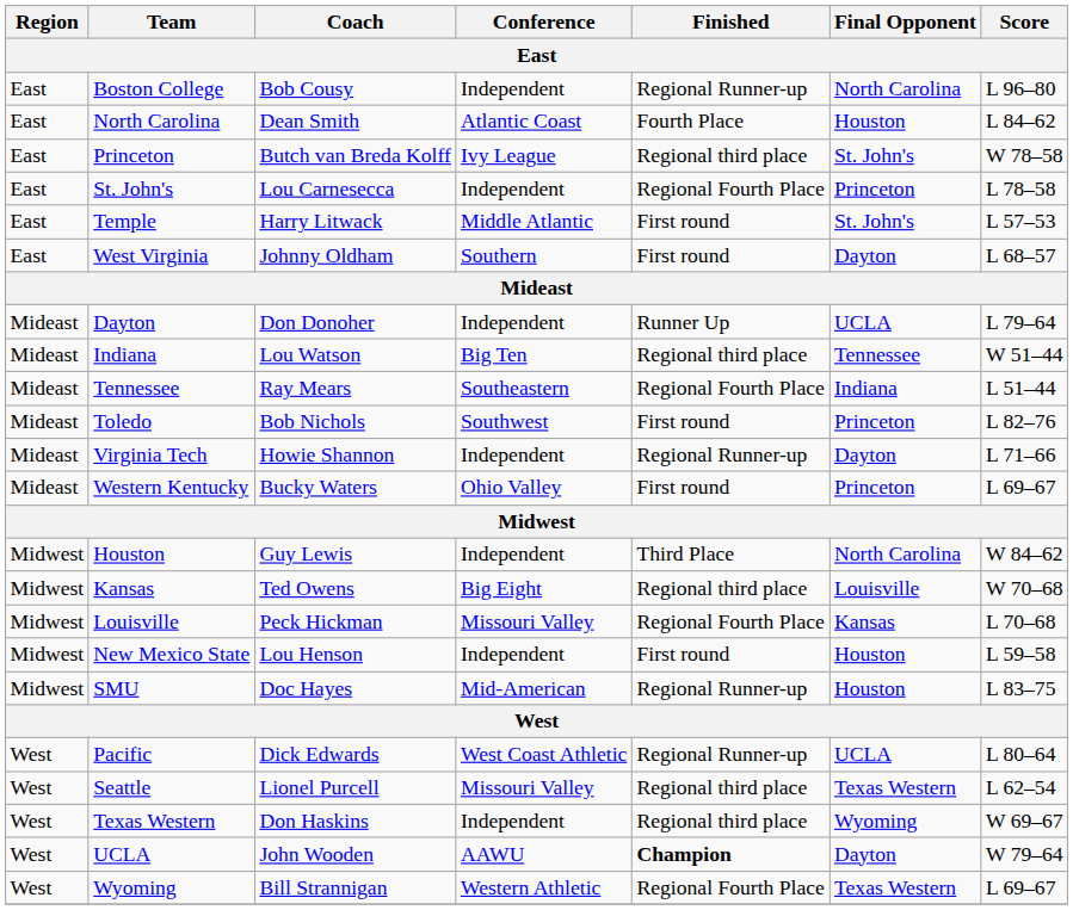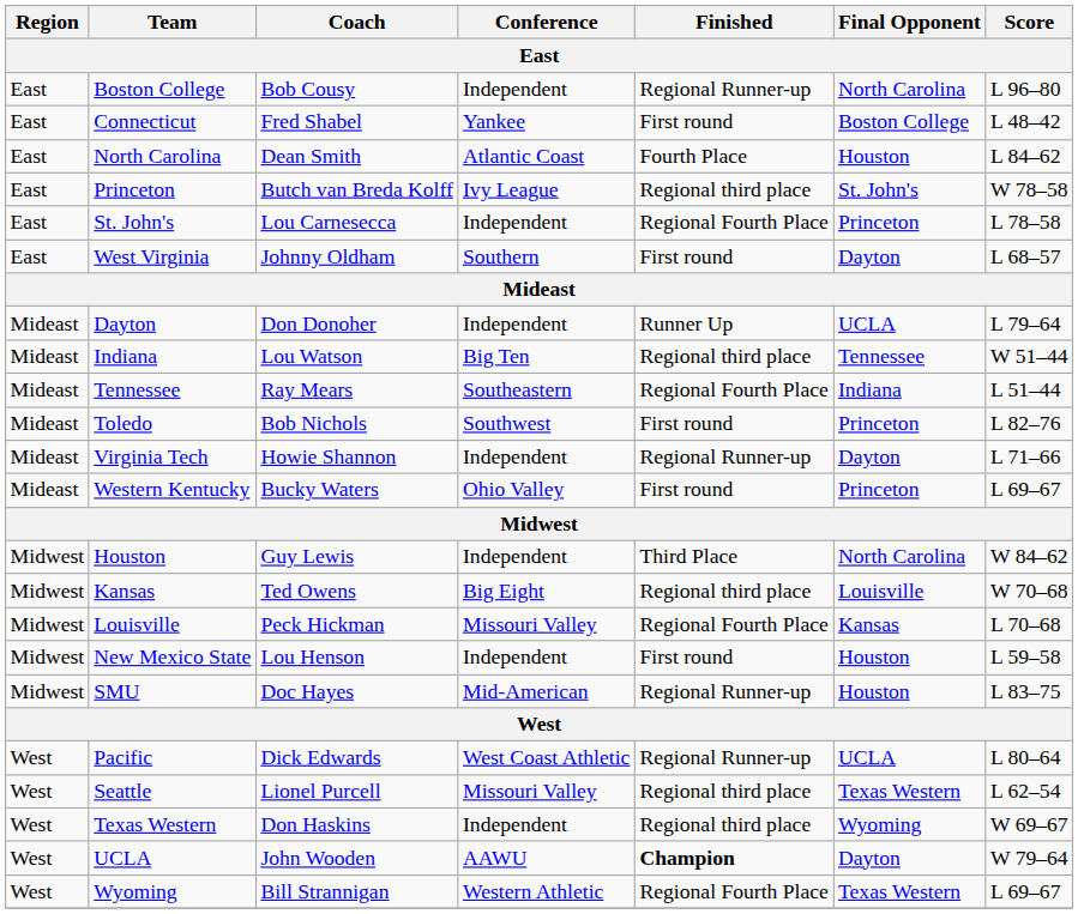 <table class=wikitable>
 <tr>
 <th>Region</th>
 <th>Team</th>
 <th>Coach</th>
 <th>Conference</th>
 <th>Finished</th>
 <th>Final Opponent</th>
 <th>Score</th>
 </tr>
 <tr>
 <th colspan=7>East</th>
 </tr>
 <tr>
 <td>East</td>
 <td><a href='#'>Boston College</a></td>
 <td><a href='#'>Bob Cousy</a></td>
 <td>Independent</td>
 <td>Regional Runner-up</td>
 <td><a href='#'>North Carolina</a></td>
 <td>L 96–80</td>
+</tr>
+<tr>
+<td>East</td>
+<td><a href='#'>Connecticut</a></td>
+<td><a href='#'>Fred Shabel</a></td>
+<td><a href='#'>Yankee</a></td>
+<td>First round</td>
+<td><a href='#'>Boston College</a></td>
+<td>L 48–42</td>
 </tr>
 <tr>
 <td>East</td>
 <td><a href='#'>North Carolina</a></td>
 <td><a href='#'>Dean Smith</a></td>
 <td><a href='#'>Atlantic Coast</a></td>
 <td>Fourth Place</td>
 <td><a href='#'>Houston</a></td>
 <td>L 84–62</td>
 </tr>
 <tr>
 <td>East</td>
 <td><a href='#'>Princeton</a></td>
 <td><a href='#'>Butch van Breda Kolff</a></td>
 <td><a href='#'>Ivy League</a></td>
 <td>Regional third place</td>
 <td><a href='#'>St. John's</a></td>
 <td>W 78–58</td>
 </tr>
 <tr>
 <td>East</td>
 <td><a href='#'>St. John's</a></td>
 <td><a href='#'>Lou Carnesecca</a></td>
 <td>Independent</td>
 <td>Regional Fourth Place</td>
 <td><a href='#'>Princeton</a></td>
 <td>L 78–58</td>
-</tr>
-<tr>
-<td>East</td>
-<td><a href='#'>Temple</a></td>
-<td><a href='#'>Harry Litwack</a></td>
-<td><a href='#'>Middle Atlantic</a></td>
-<td>First round</td>
-<td><a href='#'>St. John's</a></td>
-<td>L 57–53</td>
 </tr>
 <tr>
 <td>East</td>
 <td><a href='#'>West Virginia</a></td>
 <td><a href='#'>Johnny Oldham</a></td>
 <td><a href='#'>Southern</a></td>
 <td>First round</td>
 <td><a href='#'>Dayton</a></td>
 <td>L 68–57</td>
 </tr>
 <tr>
 <th colspan=7>Mideast</th>
 </tr>
 <tr>
 <td>Mideast</td>
 <td><a href='#'>Dayton</a></td>
 <td><a href='#'>Don Donoher</a></td>
 <td>Independent</td>
 <td>Runner Up</td>
 <td><a href='#'>UCLA</a></td>
 <td>L 79–64</td>
 </tr>
 <tr>
 <td>Mideast</td>
 <td><a href='#'>Indiana</a></td>
 <td><a href='#'>Lou Watson</a></td>
 <td><a href='#'>Big Ten</a></td>
 <td>Regional third place</td>
 <td><a href='#'>Tennessee</a></td>
 <td>W 51–44</td>
 </tr>
 <tr>
 <td>Mideast</td>
 <td><a href='#'>Tennessee</a></td>
 <td><a href='#'>Ray Mears</a></td>
 <td><a href='#'>Southeastern</a></td>
 <td>Regional Fourth Place</td>
 <td><a href='#'>Indiana</a></td>
 <td>L 51–44</td>
 </tr>
 <tr>
 <td>Mideast</td>
 <td><a href='#'>Toledo</a></td>
 <td><a href='#'>Bob Nichols</a></td>
 <td><a href='#'>Southwest</a></td>
 <td>First round</td>
 <td><a href='#'>Princeton</a></td>
 <td>L 82–76</td>
 </tr>
 <tr>
 <td>Mideast</td>
 <td><a href='#'>Virginia Tech</a></td>
 <td><a href='#'>Howie Shannon</a></td>
 <td>Independent</td>
 <td>Regional Runner-up</td>
 <td><a href='#'>Dayton</a></td>
 <td>L 71–66</td>
 </tr>
 <tr>
 <td>Mideast</td>
 <td><a href='#'>Western Kentucky</a></td>
 <td><a href='#'>Bucky Waters</a></td>
 <td><a href='#'>Ohio Valley</a></td>
 <td>First round</td>
 <td><a href='#'>Princeton</a></td>
 <td>L 69–67</td>
 </tr>
 <tr>
 <th colspan=7>Midwest</th>
 </tr>
 <tr>
 <td>Midwest</td>
 <td><a href='#'>Houston</a></td>
 <td><a href='#'>Guy Lewis</a></td>
 <td>Independent</td>
 <td>Third Place</td>
 <td><a href='#'>North Carolina</a></td>
 <td>W 84–62</td>
 </tr>
 <tr>
 <td>Midwest</td>
 <td><a href='#'>Kansas</a></td>
 <td><a href='#'>Ted Owens</a></td>
 <td><a href='#'>Big Eight</a></td>
 <td>Regional third place</td>
 <td><a href='#'>Louisville</a></td>
 <td>W 70–68</td>
 </tr>
 <tr>
 <td>Midwest</td>
 <td><a href='#'>Louisville</a></td>
 <td><a href='#'>Peck Hickman</a></td>
 <td><a href='#'>Missouri Valley</a></td>
 <td>Regional Fourth Place</td>
 <td><a href='#'>Kansas</a></td>
 <td>L 70–68</td>
 </tr>
 <tr>
 <td>Midwest</td>
 <td><a href='#'>New Mexico State</a></td>
 <td><a href='#'>Lou Henson</a></td>
 <td>Independent</td>
 <td>First round</td>
 <td><a href='#'>Houston</a></td>
 <td>L 59–58</td>
 </tr>
 <tr>
 <td>Midwest</td>
 <td><a href='#'>SMU</a></td>
 <td><a href='#'>Doc Hayes</a></td>
 <td><a href='#'>Mid-American</a></td>
 <td>Regional Runner-up</td>
 <td><a href='#'>Houston</a></td>
 <td>L 83–75</td>
 </tr>
 <tr>
 <th colspan=7>West</th>
 </tr>
 <tr>
 <td>West</td>
 <td><a href='#'>Pacific</a></td>
 <td><a href='#'>Dick Edwards</a></td>
 <td><a href='#'>West Coast Athletic</a></td>
 <td>Regional Runner-up</td>
 <td><a href='#'>UCLA</a></td>
 <td>L 80–64</td>
 </tr>
 <tr>
 <td>West</td>
 <td><a href='#'>Seattle</a></td>
 <td><a href='#'>Lionel Purcell</a></td>
 <td><a href='#'>Missouri Valley</a></td>
 <td>Regional third place</td>
 <td><a href='#'>Texas Western</a></td>
 <td>L 62–54</td>
 </tr>
 <tr>
 <td>West</td>
 <td><a href='#'>Texas Western</a></td>
 <td><a href='#'>Don Haskins</a></td>
 <td>Independent</td>
 <td>Regional third place</td>
 <td><a href='#'>Wyoming</a></td>
 <td>W 69–67</td>
 </tr>
 <tr>
 <td>West</td>
 <td><a href='#'>UCLA</a></td>
 <td><a href='#'>John Wooden</a></td>
 <td><a href='#'>AAWU</a></td>
 <td><strong>Champion</strong></td>
 <td><a href='#'>Dayton</a></td>
 <td>W 79–64</td>
 </tr>
 <tr>
 <td>West</td>
 <td><a href='#'>Wyoming</a></td>
 <td><a href='#'>Bill Strannigan</a></td>
 <td><a href='#'>Western Athletic</a></td>
 <td>Regional Fourth Place</td>
 <td><a href='#'>Texas Western</a></td>
 <td>L 69–67</td>
 </tr>
 <tr>
 </tr>
 </table>
